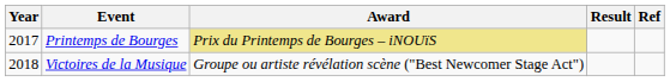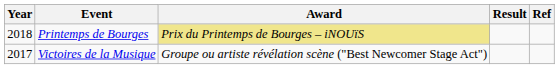 <table class="wikitable sortable">
 <tr>
 <th>Year</th>
 <th>Event</th>
 <th>Award</th>
 <th>Result</th>
 <th>Ref</th>
 </tr>
 <tr>
-<td>2017</td>
+<td>2018</td>
 <td><em><a href='#'>Printemps de Bourges</a></em></td>
 <td style="background: khaki;"><em>Prix du Printemps de Bourges – iNOUïS</em></td>
 <td></td>
 <td></td>
 </tr>
 <tr>
-<td>2018</td>
+<td>2017</td>
 <td><em><a href='#'>Victoires de la Musique</a></em></td>
 <td><em>Groupe ou artiste révélation scène</em> ("Best Newcomer Stage Act")</td>
 <td></td>
 <td></td>
 </tr>
 </table>
